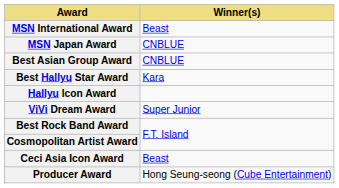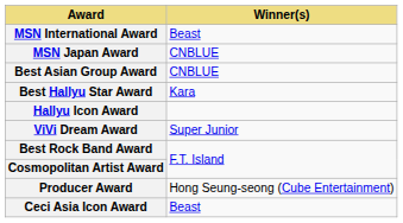 <table class="wikitable plainrowheaders">
 <tr>
 <th scope="col" style="background:#EEDD82">Award</th>
 <th scope="col" style="background:#EEDD82">Winner(s)</th>
 </tr>
 <tr>
 <th scope="row"><a href='#'>MSN</a> International Award</th>
 <td><a href='#'>Beast</a></td>
 </tr>
 <tr>
 <th scope="row"><a href='#'>MSN</a> Japan Award</th>
 <td><a href='#'>CNBLUE</a></td>
 </tr>
 <tr>
 <th scope="row">Best Asian Group Award</th>
 <td><a href='#'>CNBLUE</a></td>
 </tr>
 <tr>
 <th scope="row">Best <a href='#'>Hallyu</a> Star Award</th>
 <td><a href='#'>Kara</a></td>
 </tr>
 <tr>
 <th scope="row"><a href='#'>Hallyu</a> Icon Award</th>
 <td></td>
 </tr>
 <tr>
 <th scope="row"><a href='#'>ViVi</a> Dream Award</th>
 <td><a href='#'>Super Junior</a></td>
 </tr>
 <tr>
 <th scope="row">Best Rock Band Award</th>
 <td rowspan="2"><a href='#'>F.T. Island</a></td>
 </tr>
 <tr>
 <th scope="row">Cosmopolitan Artist Award</th>
 </tr>
 <tr>
+<th scope="row">Producer Award</th>
+<td>Hong Seung-seong (<a href='#'>Cube Entertainment</a>)</td>
+</tr>
+<tr>
 <th scope="row">Ceci Asia Icon Award</th>
 <td><a href='#'>Beast</a></td>
 </tr>
-<tr>
-<th scope="row">Producer Award</th>
-<td>Hong Seung-seong (<a href='#'>Cube Entertainment</a>)</td>
-</tr>
 </table>
